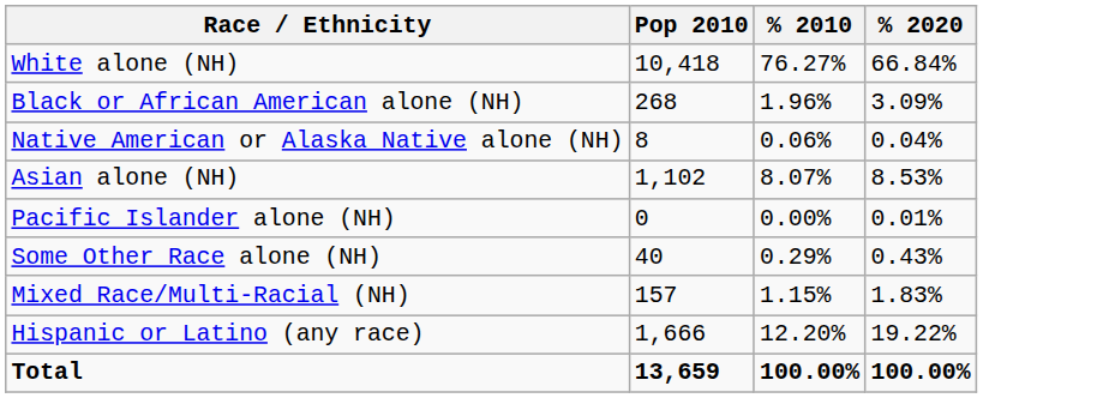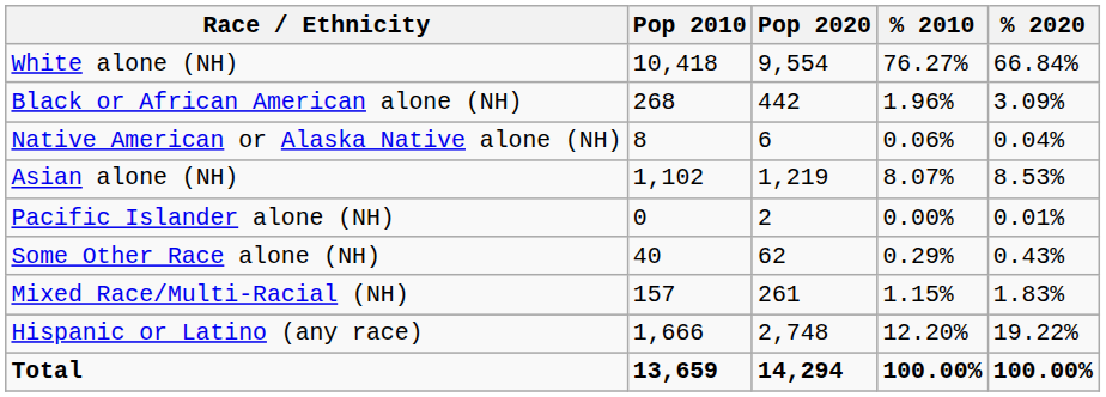 <table class="wikitable">
 <tr>
 <th>Race / Ethnicity</th>
 <th>Pop 2010</th>
+<th>Pop 2020</th>
 <th>% 2010</th>
 <th>% 2020</th>
 </tr>
 <tr>
 <td><a href='#'>White</a> alone (NH)</td>
 <td>10,418</td>
+<td>9,554</td>
 <td>76.27%</td>
 <td>66.84%</td>
 </tr>
 <tr>
 <td><a href='#'>Black or African American</a> alone (NH)</td>
 <td>268</td>
+<td>442</td>
 <td>1.96%</td>
 <td>3.09%</td>
 </tr>
 <tr>
 <td><a href='#'>Native American</a> or <a href='#'>Alaska Native</a> alone (NH)</td>
 <td>8</td>
+<td>6</td>
 <td>0.06%</td>
 <td>0.04%</td>
 </tr>
 <tr>
 <td><a href='#'>Asian</a> alone (NH)</td>
 <td>1,102</td>
+<td>1,219</td>
 <td>8.07%</td>
 <td>8.53%</td>
 </tr>
 <tr>
 <td><a href='#'>Pacific Islander</a> alone (NH)</td>
 <td>0</td>
+<td>2</td>
 <td>0.00%</td>
 <td>0.01%</td>
 </tr>
 <tr>
 <td><a href='#'>Some Other Race</a> alone (NH)</td>
 <td>40</td>
+<td>62</td>
 <td>0.29%</td>
 <td>0.43%</td>
 </tr>
 <tr>
 <td><a href='#'>Mixed Race/Multi-Racial</a> (NH)</td>
 <td>157</td>
+<td>261</td>
 <td>1.15%</td>
 <td>1.83%</td>
 </tr>
 <tr>
 <td><a href='#'>Hispanic or Latino</a> (any race)</td>
 <td>1,666</td>
+<td>2,748</td>
 <td>12.20%</td>
 <td>19.22%</td>
 </tr>
 <tr>
 <td><strong>Total</strong></td>
 <td><strong>13,659</strong></td>
+<td><strong>14,294</strong></td>
 <td><strong>100.00%</strong></td>
 <td><strong>100.00%</strong></td>
 </tr>
 </table>
